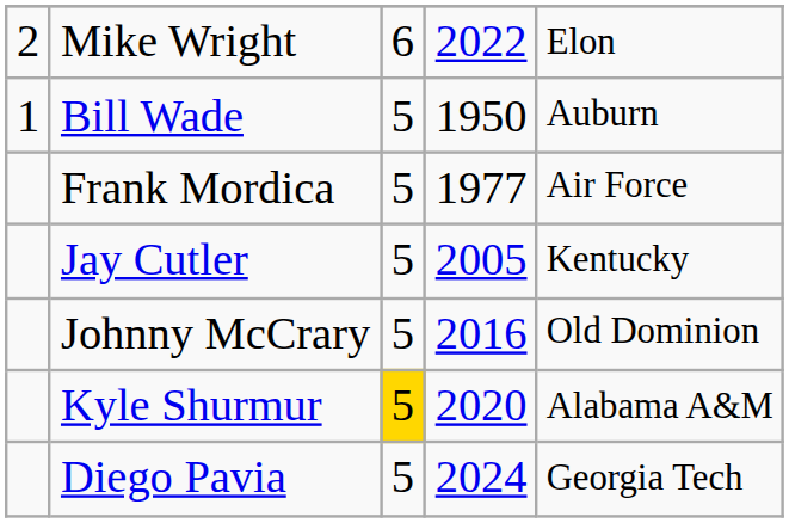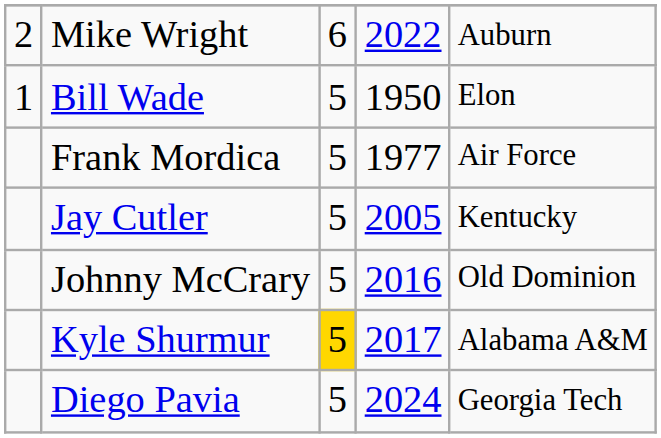 <table class="wikitable">
 <tr>
 </tr>
 <tr>
 <td>2</td>
 <td>Mike Wright</td>
 <td><abbr>6</abbr></td>
 <td><a href='#'>2022</a></td>
-<td style="font-size:80%;">Elon</td>
+<td style="font-size:80%;">Auburn</td>
 </tr>
 <tr>
 <td>1</td>
 <td><a href='#'>Bill Wade</a></td>
 <td><abbr>5</abbr></td>
 <td>1950</td>
-<td style="font-size:80%;">Auburn</td>
+<td style="font-size:80%;">Elon</td>
 </tr>
 <tr>
 <td></td>
 <td>Frank Mordica</td>
 <td><abbr>5</abbr></td>
 <td>1977</td>
 <td style="font-size:80%;">Air Force</td>
 </tr>
 <tr>
 <td></td>
 <td><a href='#'>Jay Cutler</a></td>
 <td><abbr>5</abbr></td>
 <td><a href='#'>2005</a></td>
 <td style="font-size:80%;">Kentucky</td>
 </tr>
 <tr>
 <td></td>
 <td>Johnny McCrary</td>
 <td><abbr>5</abbr></td>
 <td><a href='#'>2016</a></td>
 <td style="font-size:80%;">Old Dominion</td>
 </tr>
 <tr>
 <td></td>
 <td><a href='#'>Kyle Shurmur</a></td>
 <td style="background: gold;"><abbr>5</abbr></td>
-<td><a href='#'>2020</a></td>
+<td><a href='#'>2017</a></td>
 <td style="font-size:80%;">Alabama A&M</td>
 </tr>
 <tr>
 <td></td>
 <td><a href='#'>Diego Pavia</a></td>
 <td><abbr>5</abbr></td>
 <td><a href='#'>2024</a></td>
 <td style="font-size:80%;">Georgia Tech</td>
 </tr>
 </table>
